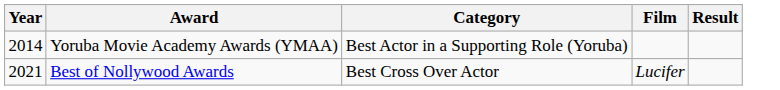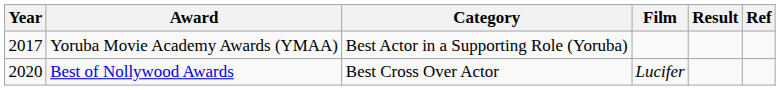 <table class="wikitable">
 <tr>
 <th>Year</th>
 <th>Award</th>
 <th>Category</th>
 <th>Film</th>
 <th>Result</th>
+<th>Ref</th>
 </tr>
 <tr>
-<td>2014</td>
+<td>2017</td>
 <td>Yoruba Movie Academy Awards (YMAA)</td>
 <td>Best Actor in a Supporting Role (Yoruba)</td>
 <td></td>
 <td></td>
+<td></td>
 </tr>
 <tr>
-<td>2021</td>
+<td>2020</td>
 <td><a href='#'>Best of Nollywood Awards</a></td>
 <td>Best Cross Over Actor</td>
 <td><em>Lucifer</em></td>
 <td></td>
+<td></td>
 </tr>
 </table>
